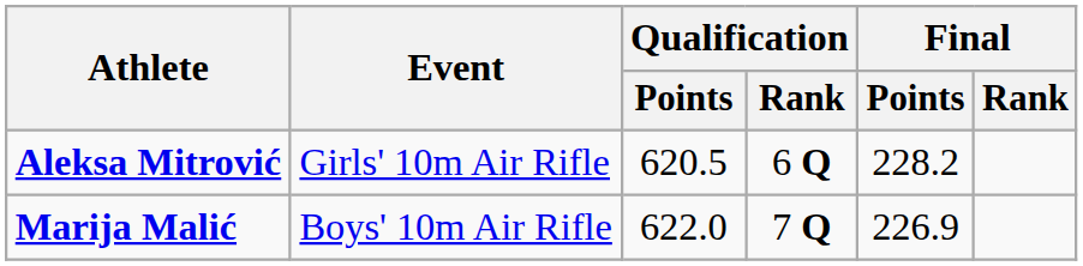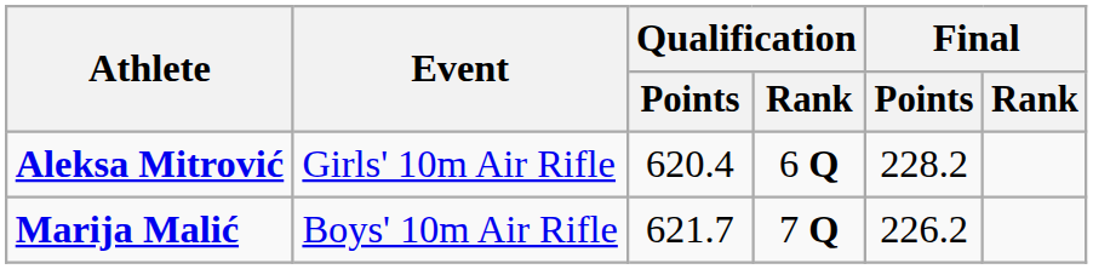 <table class="wikitable" style="font-size:90%;">
 <tr>
 <th rowspan=2>Athlete</th>
 <th rowspan=2>Event</th>
 <th colspan=2>Qualification</th>
 <th colspan=2>Final</th>
 </tr>
 <tr style="font-size:95%">
 <th>Points</th>
 <th>Rank</th>
 <th>Points</th>
 <th>Rank</th>
 </tr>
 <tr align=center>
 <td align=left><strong><a href='#'>Aleksa Mitrović</a></strong></td>
 <td align=left><a href='#'>Girls' 10m Air Rifle</a></td>
-<td>620.5</td>
+<td>620.4</td>
 <td>6 <strong>Q</strong></td>
 <td>228.2</td>
 <td></td>
 </tr>
 <tr align=center>
 <td align=left><strong><a href='#'>Marija Malić</a></strong></td>
 <td align=left><a href='#'>Boys' 10m Air Rifle</a></td>
-<td>622.0</td>
+<td>621.7</td>
 <td>7 <strong>Q</strong></td>
-<td>226.9</td>
+<td>226.2</td>
 <td></td>
 </tr>
 </table>
